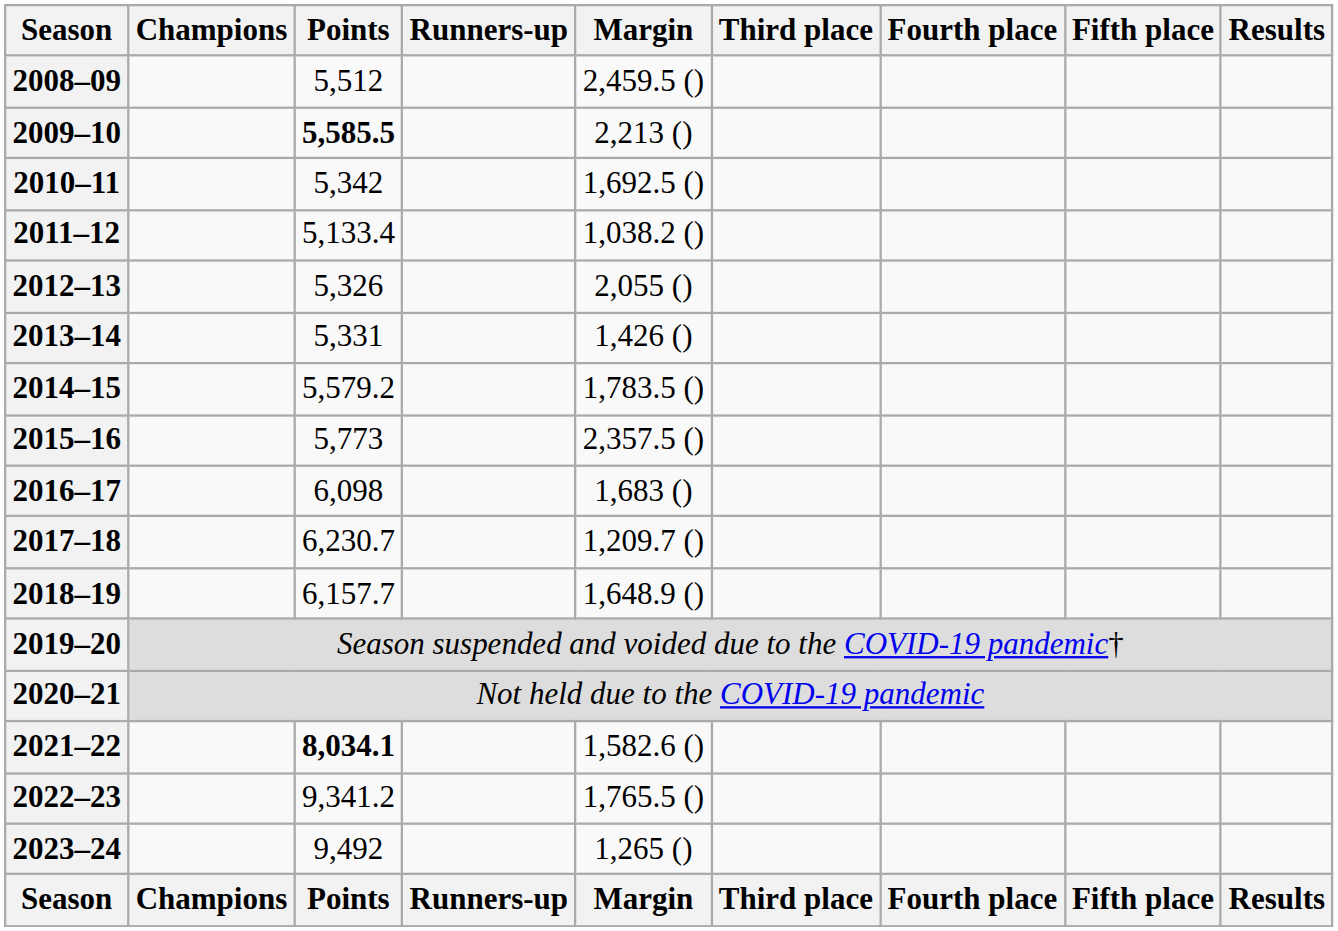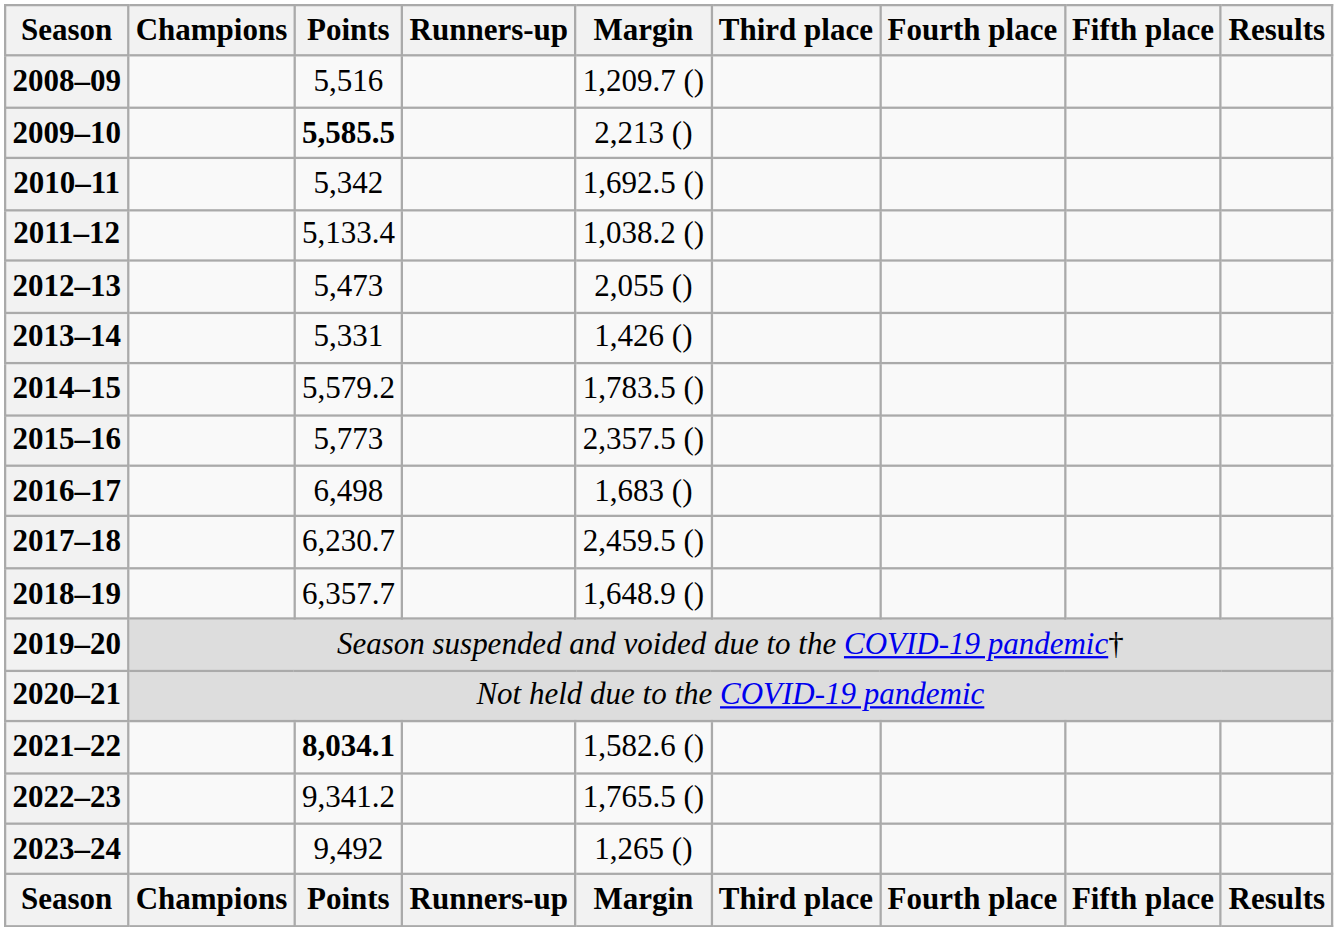 <table class="wikitable sortable" style="font-size:85%; text-align:left;">
 <tr>
 <th>Season</th>
 <th>Champions</th>
 <th>Points</th>
 <th nowrap>Runners-up</th>
 <th>Margin</th>
 <th>Third place</th>
 <th>Fourth place</th>
 <th>Fifth place</th>
 <th>Results</th>
 </tr>
 <tr>
 <th nowrap>2008–09</th>
 <td nowrap><strong></strong></td>
-<td align=center>5,512</td>
+<td align=center>5,516</td>
 <td nowrap></td>
-<td align=center>2,459.5 ()</td>
+<td align=center>1,209.7 ()</td>
 <td nowrap></td>
 <td nowrap></td>
 <td nowrap></td>
 <td></td>
 </tr>
 <tr>
 <th nowrap>2009–10</th>
 <td nowrap><strong></strong></td>
 <td align=center><strong>5,585.5</strong></td>
 <td nowrap></td>
 <td align=center>2,213 ()</td>
 <td nowrap></td>
 <td nowrap></td>
 <td nowrap></td>
 <td></td>
 </tr>
 <tr>
 <th nowrap>2010–11</th>
 <td nowrap><strong></strong></td>
 <td align=center>5,342</td>
 <td nowrap></td>
 <td align=center>1,692.5 ()</td>
 <td nowrap></td>
 <td nowrap></td>
 <td nowrap></td>
 <td></td>
 </tr>
 <tr>
 <th nowrap>2011–12</th>
 <td nowrap><strong></strong></td>
 <td align=center>5,133.4</td>
 <td nowrap></td>
 <td align=center>1,038.2 ()</td>
 <td nowrap></td>
 <td nowrap></td>
 <td nowrap></td>
 <td></td>
 </tr>
 <tr>
 <th nowrap>2012–13</th>
 <td nowrap><strong></strong></td>
-<td align=center>5,326</td>
+<td align=center>5,473</td>
 <td nowrap></td>
 <td align=center>2,055 ()</td>
 <td nowrap></td>
 <td nowrap></td>
 <td nowrap></td>
 <td></td>
 </tr>
 <tr>
 <th nowrap>2013–14</th>
 <td nowrap><strong></strong></td>
 <td align=center>5,331</td>
 <td nowrap></td>
 <td align=center>1,426 ()</td>
 <td nowrap></td>
 <td nowrap></td>
 <td nowrap></td>
 <td></td>
 </tr>
 <tr>
 <th nowrap>2014–15</th>
 <td nowrap><strong></strong></td>
 <td align=center>5,579.2</td>
 <td nowrap></td>
 <td align=center>1,783.5 ()</td>
 <td nowrap></td>
 <td nowrap></td>
 <td nowrap></td>
 <td></td>
 </tr>
 <tr>
 <th nowrap>2015–16</th>
 <td nowrap><strong></strong></td>
 <td align=center>5,773</td>
 <td nowrap></td>
 <td align=center>2,357.5 ()</td>
 <td nowrap></td>
 <td nowrap></td>
 <td nowrap></td>
 <td></td>
 </tr>
 <tr>
 <th nowrap>2016–17</th>
 <td nowrap><strong></strong></td>
-<td align=center>6,098</td>
+<td align=center>6,498</td>
 <td nowrap></td>
 <td align=center>1,683 ()</td>
 <td nowrap></td>
 <td nowrap></td>
 <td nowrap></td>
 <td></td>
 </tr>
 <tr>
 <th nowrap>2017–18</th>
 <td nowrap><strong></strong></td>
 <td align=center>6,230.7</td>
 <td nowrap></td>
-<td align=center>1,209.7 ()</td>
+<td align=center>2,459.5 ()</td>
 <td nowrap></td>
 <td nowrap></td>
 <td nowrap></td>
 <td></td>
 </tr>
 <tr>
 <th nowrap>2018–19</th>
 <td nowrap><strong></strong></td>
-<td align=center>6,157.7</td>
+<td align=center>6,357.7</td>
 <td nowrap></td>
 <td align=center>1,648.9 ()</td>
 <td nowrap></td>
 <td nowrap></td>
 <td nowrap></td>
 <td></td>
 </tr>
 <tr>
 <th nowrap>2019–20</th>
 <td align=center colspan="8" style="background:#ddd;"><em>Season suspended and voided due to the <a href='#'>COVID-19 pandemic</a></em>†</td>
 </tr>
 <tr>
 <th nowrap>2020–21</th>
 <td align=center colspan="8" style="background:#ddd;"><em>Not held due to the <a href='#'>COVID-19 pandemic</a></em></td>
 </tr>
 <tr>
 <th nowrap>2021–22</th>
 <td nowrap><strong></strong></td>
 <td align=center><strong>8,034.1</strong></td>
 <td nowrap></td>
 <td align=center>1,582.6 ()</td>
 <td nowrap></td>
 <td nowrap></td>
 <td nowrap></td>
 <td></td>
 </tr>
 <tr>
 <th nowrap>2022–23</th>
 <td nowrap><strong></strong></td>
 <td align=center>9,341.2</td>
 <td nowrap></td>
 <td align=center>1,765.5 ()</td>
 <td nowrap></td>
 <td nowrap></td>
 <td nowrap></td>
 <td></td>
 </tr>
 <tr>
 <th nowrap>2023–24</th>
 <td nowrap><strong></strong></td>
 <td align=center>9,492</td>
 <td nowrap></td>
 <td align=center>1,265 ()</td>
 <td nowrap></td>
 <td nowrap></td>
 <td nowrap></td>
 <td></td>
 </tr>
 <tr>
 <th>Season</th>
 <th>Champions</th>
 <th>Points</th>
 <th nowrap>Runners-up</th>
 <th>Margin</th>
 <th>Third place</th>
 <th>Fourth place</th>
 <th>Fifth place</th>
 <th>Results</th>
 </tr>
 </table>
